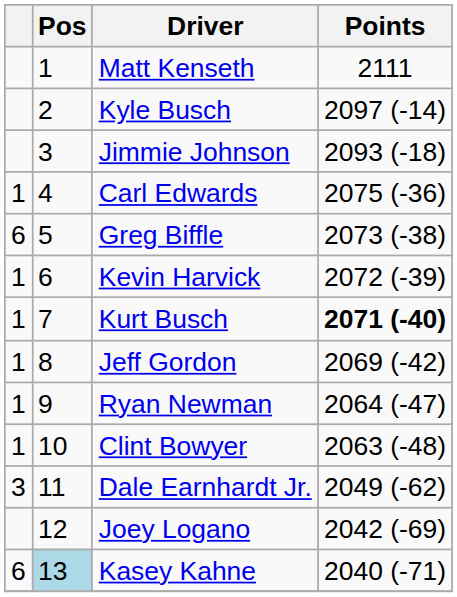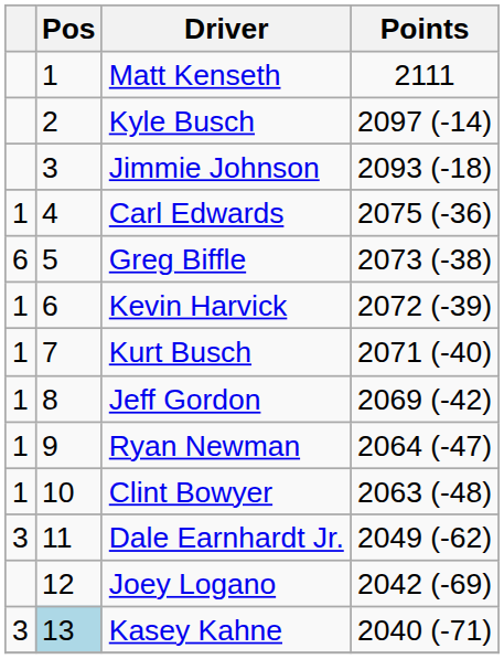 <table class="wikitable " style="font-size: 95%;">
 <tr>
 <th></th>
 <th>Pos</th>
 <th>Driver</th>
 <th>Points</th>
 </tr>
 <tr>
 <td align="left"></td>
 <td>1</td>
 <td><a href='#'>Matt Kenseth</a></td>
 <td style="text-align:center;">2111</td>
 </tr>
 <tr>
 <td align="left"></td>
 <td>2</td>
 <td><a href='#'>Kyle Busch</a></td>
 <td style="text-align:center;">2097 (-14)</td>
 </tr>
 <tr>
 <td align="left"></td>
 <td>3</td>
 <td><a href='#'>Jimmie Johnson</a></td>
 <td style="text-align:center;">2093 (-18)</td>
 </tr>
 <tr>
 <td align="left"> 1</td>
 <td>4</td>
 <td><a href='#'>Carl Edwards</a></td>
 <td style="text-align:center;">2075 (-36)</td>
 </tr>
 <tr>
 <td align="left"> 6</td>
 <td>5</td>
 <td><a href='#'>Greg Biffle</a></td>
 <td style="text-align:center;">2073 (-38)</td>
 </tr>
 <tr>
 <td align="left"> 1</td>
 <td>6</td>
 <td><a href='#'>Kevin Harvick</a></td>
 <td style="text-align:center;">2072 (-39)</td>
 </tr>
 <tr>
 <td align="left"> 1</td>
 <td>7</td>
 <td><a href='#'>Kurt Busch</a></td>
-<td style="text-align:center;"><strong>2071 (-40)</strong></td>
+<td style="text-align:center;">2071 (-40)</td>
 </tr>
 <tr>
 <td align="left"> 1</td>
 <td>8</td>
 <td><a href='#'>Jeff Gordon</a></td>
 <td style="text-align:center;">2069 (-42)</td>
 </tr>
 <tr>
 <td align="left"> 1</td>
 <td>9</td>
 <td><a href='#'>Ryan Newman</a></td>
 <td style="text-align:center;">2064 (-47)</td>
 </tr>
 <tr>
 <td align="left"> 1</td>
 <td>10</td>
 <td><a href='#'>Clint Bowyer</a></td>
 <td style="text-align:center;">2063 (-48)</td>
 </tr>
 <tr>
 <td align="left"> 3</td>
 <td>11</td>
 <td><a href='#'>Dale Earnhardt Jr.</a></td>
 <td style="text-align:center;">2049 (-62)</td>
 </tr>
 <tr>
 <td align="left"></td>
 <td>12</td>
 <td><a href='#'>Joey Logano</a></td>
 <td style="text-align:center;">2042 (-69)</td>
 </tr>
 <tr>
-<td align="left"> 6</td>
+<td align="left"> 3</td>
 <td style="background: lightblue;">13</td>
 <td><a href='#'>Kasey Kahne</a></td>
 <td style="text-align:center;">2040 (-71)</td>
 </tr>
 <tr>
 </tr>
 </table>
